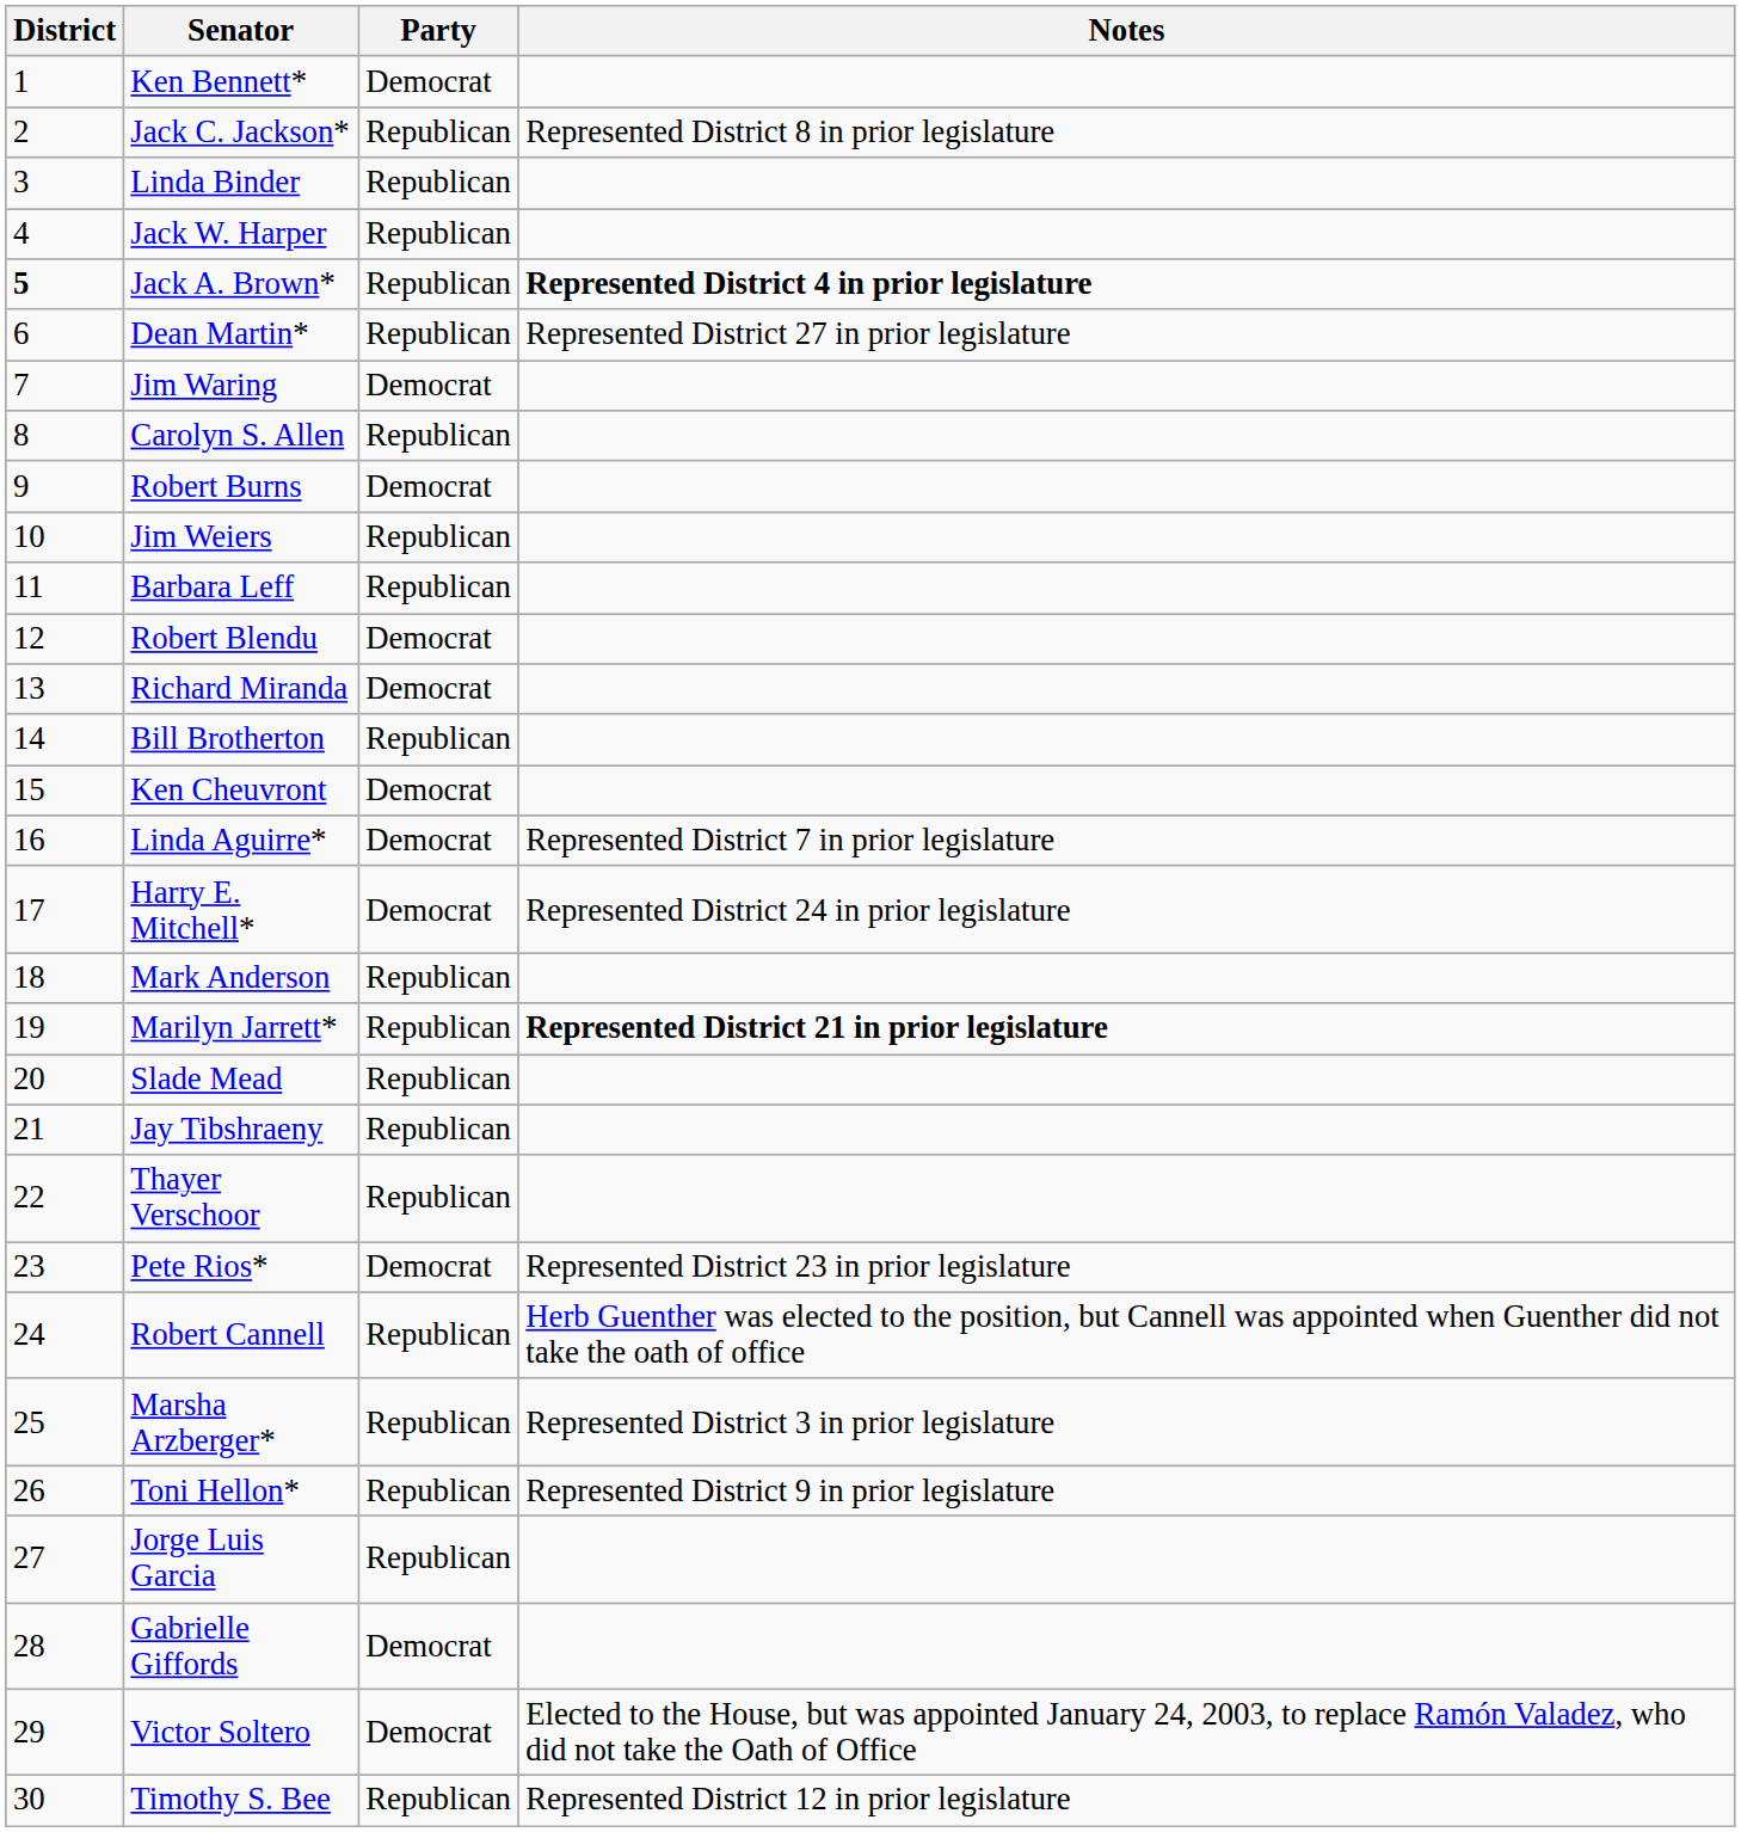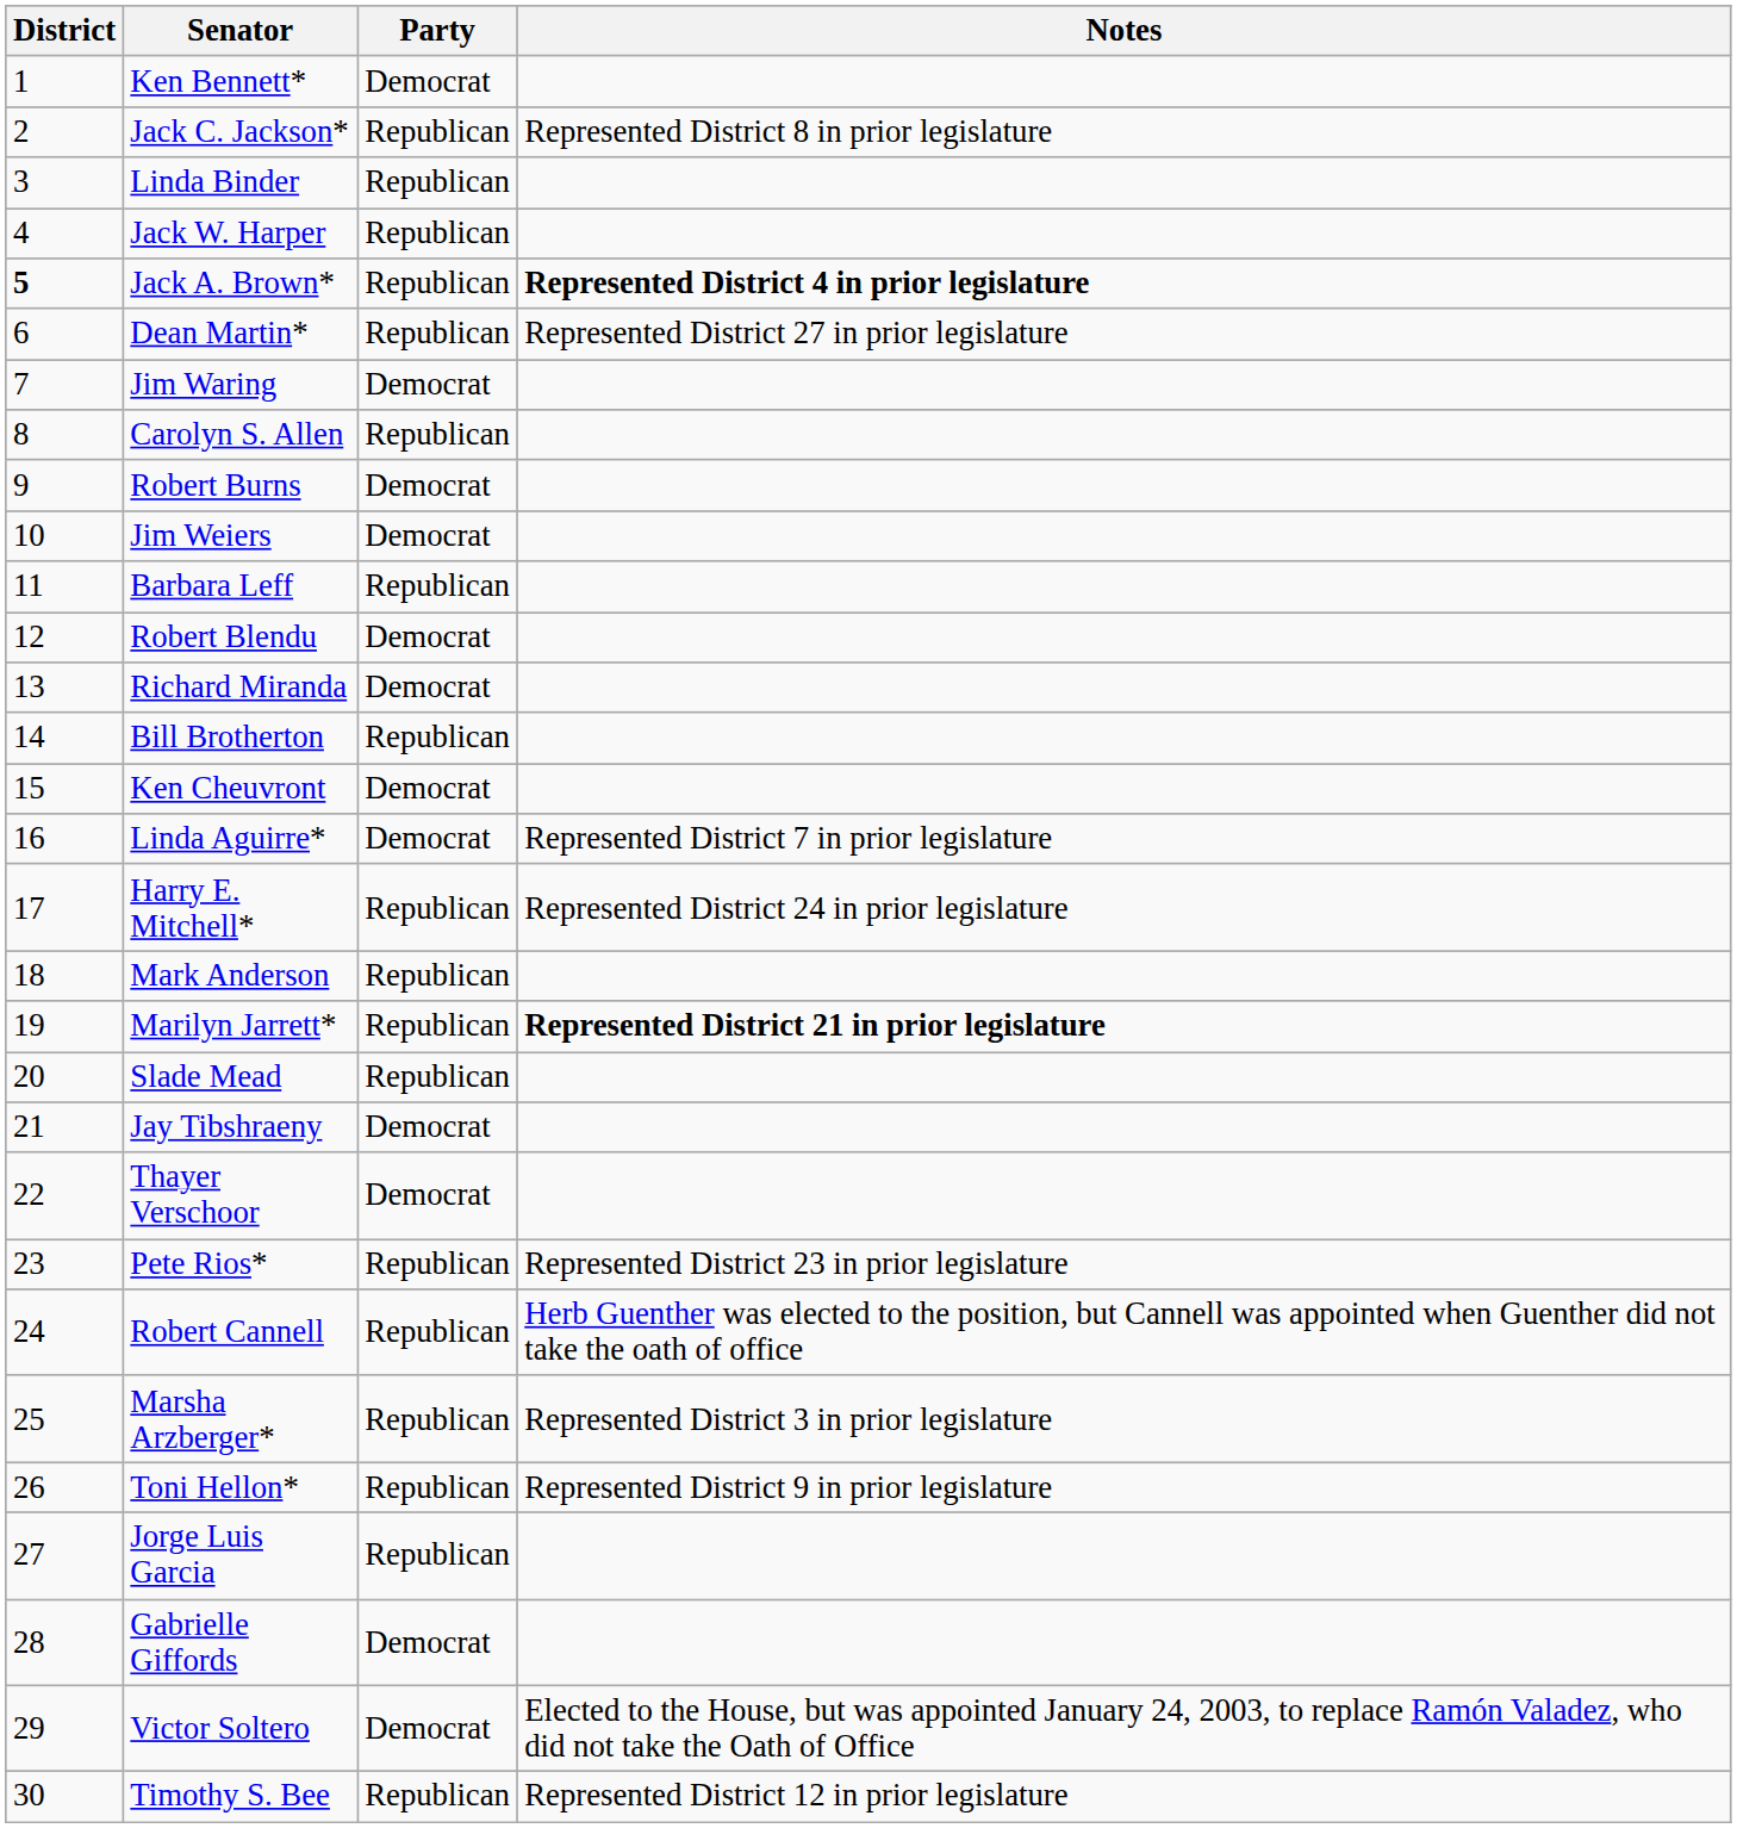 <table class=wikitable>
 <tr>
 <th>District</th>
 <th>Senator</th>
 <th>Party</th>
 <th>Notes</th>
 </tr>
 <tr>
 <td>1</td>
 <td><a href='#'>Ken Bennett</a>*</td>
 <td>Democrat</td>
 <td></td>
 </tr>
 <tr>
 <td>2</td>
 <td><a href='#'>Jack C. Jackson</a>*</td>
 <td>Republican</td>
 <td>Represented District 8 in prior legislature</td>
 </tr>
 <tr>
 <td>3</td>
 <td><a href='#'>Linda Binder</a></td>
 <td>Republican</td>
 <td></td>
 </tr>
 <tr>
 <td>4</td>
 <td><a href='#'>Jack W. Harper</a></td>
 <td>Republican</td>
 <td></td>
 </tr>
 <tr>
 <td><strong>5</strong></td>
 <td><a href='#'>Jack A. Brown</a>*</td>
 <td>Republican</td>
 <td><strong>Represented District 4 in prior legislature</strong></td>
 </tr>
 <tr>
 <td>6</td>
 <td><a href='#'>Dean Martin</a>*</td>
 <td>Republican</td>
 <td>Represented District 27 in prior legislature</td>
 </tr>
 <tr>
 <td>7</td>
 <td><a href='#'>Jim Waring</a></td>
 <td>Democrat</td>
 <td></td>
 </tr>
 <tr>
 <td>8</td>
 <td><a href='#'>Carolyn S. Allen</a></td>
 <td>Republican</td>
 <td></td>
 </tr>
 <tr>
 <td>9</td>
 <td><a href='#'>Robert Burns</a></td>
 <td>Democrat</td>
 <td></td>
 </tr>
 <tr>
 <td>10</td>
 <td><a href='#'>Jim Weiers</a></td>
-<td>Republican</td>
+<td>Democrat</td>
 <td></td>
 </tr>
 <tr>
 <td>11</td>
 <td><a href='#'>Barbara Leff</a></td>
 <td>Republican</td>
 <td></td>
 </tr>
 <tr>
 <td>12</td>
 <td><a href='#'>Robert Blendu</a></td>
 <td>Democrat</td>
 <td></td>
 </tr>
 <tr>
 <td>13</td>
 <td><a href='#'>Richard Miranda</a></td>
 <td>Democrat</td>
 <td></td>
 </tr>
 <tr>
 <td>14</td>
 <td><a href='#'>Bill Brotherton</a></td>
 <td>Republican</td>
 <td></td>
 </tr>
 <tr>
 <td>15</td>
 <td><a href='#'>Ken Cheuvront</a></td>
 <td>Democrat</td>
 <td></td>
 </tr>
 <tr>
 <td>16</td>
 <td><a href='#'>Linda Aguirre</a>*</td>
 <td>Democrat</td>
 <td>Represented District 7 in prior legislature</td>
 </tr>
 <tr>
 <td>17</td>
 <td><a href='#'>Harry E. Mitchell</a>*</td>
-<td>Democrat</td>
+<td>Republican</td>
 <td>Represented District 24 in prior legislature</td>
 </tr>
 <tr>
 <td>18</td>
 <td><a href='#'>Mark Anderson</a></td>
 <td>Republican</td>
 <td></td>
 </tr>
 <tr>
 <td>19</td>
 <td><a href='#'>Marilyn Jarrett</a>*</td>
 <td>Republican</td>
 <td><strong>Represented District 21 in prior legislature</strong></td>
 </tr>
 <tr>
 <td>20</td>
 <td><a href='#'>Slade Mead</a></td>
 <td>Republican</td>
 <td></td>
 </tr>
 <tr>
 <td>21</td>
 <td><a href='#'>Jay Tibshraeny</a></td>
-<td>Republican</td>
+<td>Democrat</td>
 <td></td>
 </tr>
 <tr>
 <td>22</td>
 <td><a href='#'>Thayer Verschoor</a></td>
-<td>Republican</td>
+<td>Democrat</td>
 <td></td>
 </tr>
 <tr>
 <td>23</td>
 <td><a href='#'>Pete Rios</a>*</td>
-<td>Democrat</td>
+<td>Republican</td>
 <td>Represented District 23 in prior legislature</td>
 </tr>
 <tr>
 <td>24</td>
 <td><a href='#'>Robert Cannell</a></td>
 <td>Republican</td>
 <td><a href='#'>Herb Guenther</a> was elected to the position, but Cannell was appointed when Guenther did not take the oath of office</td>
 </tr>
 <tr>
 <td>25</td>
 <td><a href='#'>Marsha Arzberger</a>*</td>
 <td>Republican</td>
 <td>Represented District 3 in prior legislature</td>
 </tr>
 <tr>
 <td>26</td>
 <td><a href='#'>Toni Hellon</a>*</td>
 <td>Republican</td>
 <td>Represented District 9 in prior legislature</td>
 </tr>
 <tr>
 <td>27</td>
 <td><a href='#'>Jorge Luis Garcia</a></td>
 <td>Republican</td>
 <td></td>
 </tr>
 <tr>
 <td>28</td>
 <td><a href='#'>Gabrielle Giffords</a></td>
 <td>Democrat</td>
 <td></td>
 </tr>
 <tr>
 <td>29</td>
 <td><a href='#'>Victor Soltero</a></td>
 <td>Democrat</td>
 <td>Elected to the House, but was appointed January 24, 2003, to replace <a href='#'>Ramón Valadez</a>, who did not take the Oath of Office</td>
 </tr>
 <tr>
 <td>30</td>
 <td><a href='#'>Timothy S. Bee</a></td>
 <td>Republican</td>
 <td>Represented District 12 in prior legislature</td>
 </tr>
 <tr>
 </tr>
 </table>
